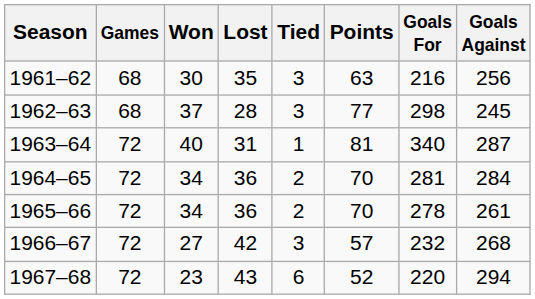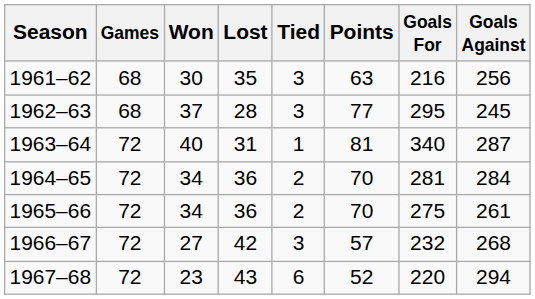 <table class="wikitable">
 <tr>
 <th>Season</th>
 <th><small>Games</small></th>
 <th>Won</th>
 <th>Lost</th>
 <th>Tied</th>
 <th>Points</th>
 <th><small>Goals<br>For</small></th>
 <th><small>Goals<br>Against</small></th>
 </tr>
 <tr align="center">
 <td>1961–62</td>
 <td>68</td>
 <td>30</td>
 <td>35</td>
 <td>3</td>
 <td>63</td>
 <td>216</td>
 <td>256</td>
 </tr>
 <tr align="center">
 <td>1962–63</td>
 <td>68</td>
 <td>37</td>
 <td>28</td>
 <td>3</td>
 <td>77</td>
-<td>298</td>
+<td>295</td>
 <td>245</td>
 </tr>
 <tr align="center">
 <td>1963–64</td>
 <td>72</td>
 <td>40</td>
 <td>31</td>
 <td>1</td>
 <td>81</td>
 <td>340</td>
 <td>287</td>
 </tr>
 <tr align="center">
 <td>1964–65</td>
 <td>72</td>
 <td>34</td>
 <td>36</td>
 <td>2</td>
 <td>70</td>
 <td>281</td>
 <td>284</td>
 </tr>
 <tr align="center">
 <td>1965–66</td>
 <td>72</td>
 <td>34</td>
 <td>36</td>
 <td>2</td>
 <td>70</td>
-<td>278</td>
+<td>275</td>
 <td>261</td>
 </tr>
 <tr align="center">
 <td>1966–67</td>
 <td>72</td>
 <td>27</td>
 <td>42</td>
 <td>3</td>
 <td>57</td>
 <td>232</td>
 <td>268</td>
 </tr>
 <tr align="center">
 <td>1967–68</td>
 <td>72</td>
 <td>23</td>
 <td>43</td>
 <td>6</td>
 <td>52</td>
 <td>220</td>
 <td>294</td>
 </tr>
 </table>
